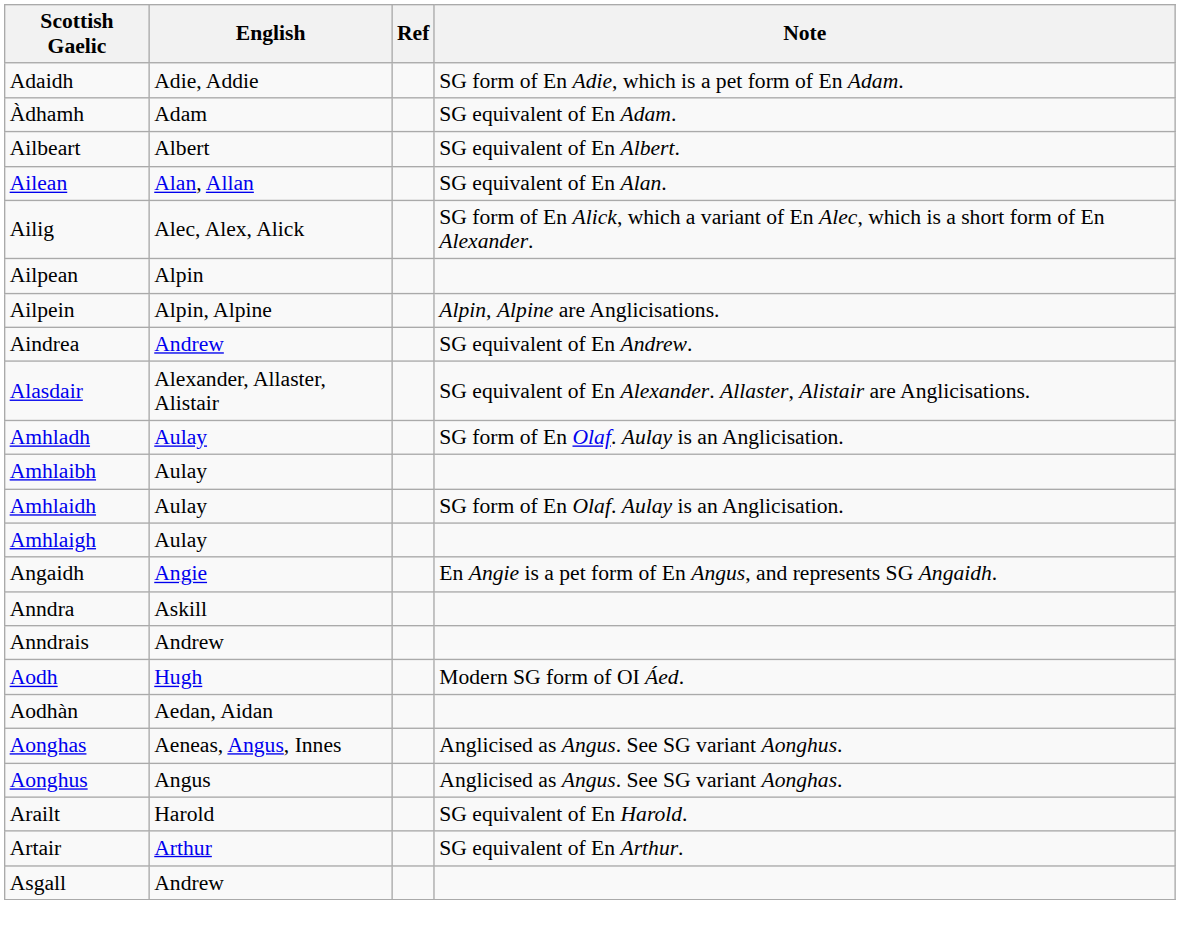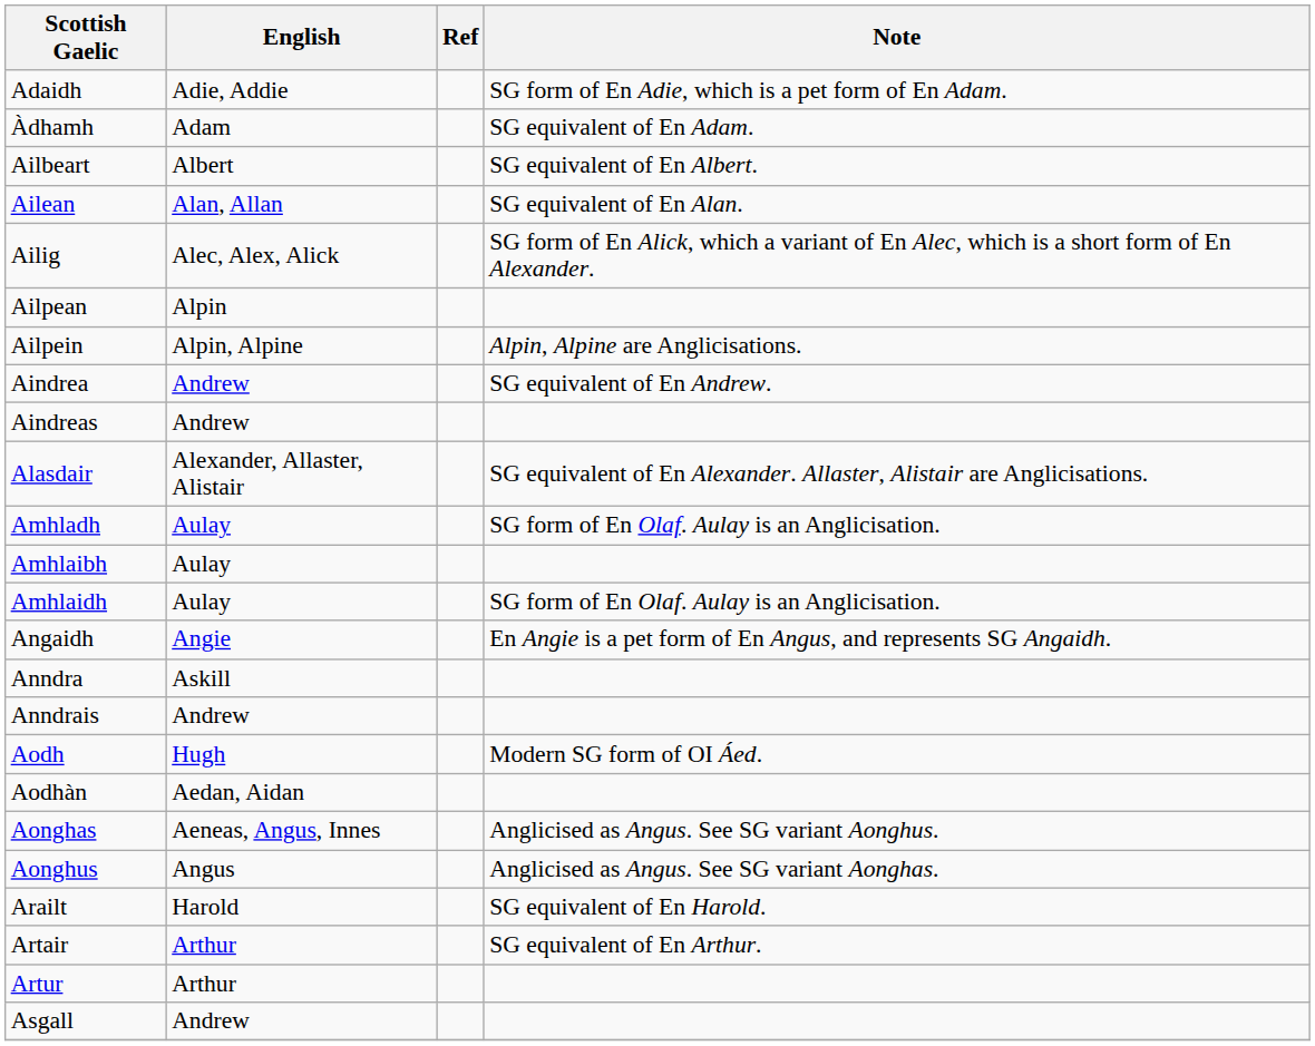 <table class="wikitable sortable">
 <tr>
 <th><strong>Scottish Gaelic</strong></th>
 <th><strong>English</strong></th>
 <th><strong>Ref</strong></th>
 <th><strong>Note</strong></th>
 </tr>
 <tr>
 <td>Adaidh</td>
 <td>Adie, Addie</td>
 <td></td>
 <td>SG form of En <em>Adie</em>, which is a pet form of En <em>Adam</em>.</td>
 </tr>
 <tr>
 <td>Àdhamh</td>
 <td>Adam</td>
 <td></td>
 <td>SG equivalent of En <em>Adam</em>.</td>
 </tr>
 <tr>
 <td>Ailbeart</td>
 <td>Albert</td>
 <td></td>
 <td>SG equivalent of En <em>Albert</em>.</td>
 </tr>
 <tr>
 <td><a href='#'>Ailean</a></td>
 <td><a href='#'>Alan</a>, <a href='#'>Allan</a></td>
 <td></td>
 <td>SG equivalent of En <em>Alan</em>.</td>
 </tr>
 <tr>
 <td>Ailig</td>
 <td>Alec, Alex, Alick</td>
 <td></td>
 <td>SG form of En <em>Alick</em>, which a variant of En <em>Alec</em>, which is a short form of En <em>Alexander</em>.</td>
 </tr>
 <tr>
 <td>Ailpean</td>
 <td>Alpin</td>
 <td></td>
 <td></td>
 </tr>
 <tr>
 <td>Ailpein</td>
 <td>Alpin, Alpine</td>
 <td></td>
 <td><em>Alpin</em>, <em>Alpine</em> are Anglicisations.</td>
 </tr>
 <tr>
 <td>Aindrea</td>
 <td><a href='#'>Andrew</a></td>
 <td></td>
 <td>SG equivalent of En <em>Andrew</em>.</td>
 </tr>
 <tr>
+<td>Aindreas</td>
+<td>Andrew</td>
+<td></td>
+<td></td>
+</tr>
+<tr>
 <td><a href='#'>Alasdair</a></td>
 <td>Alexander, Allaster, Alistair</td>
 <td></td>
 <td>SG equivalent of En <em>Alexander</em>. <em>Allaster</em>, <em>Alistair</em> are Anglicisations.</td>
 </tr>
 <tr>
 <td><a href='#'>Amhladh</a></td>
 <td><a href='#'>Aulay</a></td>
 <td></td>
 <td>SG form of En <em><a href='#'>Olaf</a></em>. <em>Aulay</em> is an Anglicisation.</td>
 </tr>
 <tr>
 <td><a href='#'>Amhlaibh</a></td>
 <td>Aulay</td>
 <td></td>
 <td></td>
 </tr>
 <tr>
 <td><a href='#'>Amhlaidh</a></td>
 <td>Aulay</td>
 <td></td>
 <td>SG form of En <em>Olaf</em>. <em>Aulay</em> is an Anglicisation.</td>
-</tr>
-<tr>
-<td><a href='#'>Amhlaigh</a></td>
-<td>Aulay</td>
-<td></td>
-<td></td>
 </tr>
 <tr>
 <td>Angaidh</td>
 <td><a href='#'>Angie</a></td>
 <td></td>
 <td>En <em>Angie</em> is a pet form of En <em>Angus</em>, and represents SG <em>Angaidh</em>.</td>
 </tr>
 <tr>
 <td>Anndra</td>
 <td>Askill</td>
 <td></td>
 <td></td>
 </tr>
 <tr>
 <td>Anndrais</td>
 <td>Andrew</td>
 <td></td>
 <td></td>
 </tr>
 <tr>
 <td><a href='#'>Aodh</a></td>
 <td><a href='#'>Hugh</a></td>
 <td></td>
 <td>Modern SG form of OI <em>Áed</em>.</td>
 </tr>
 <tr>
 <td>Aodhàn</td>
 <td>Aedan, Aidan</td>
 <td></td>
 <td></td>
 </tr>
 <tr>
 <td><a href='#'>Aonghas</a></td>
 <td>Aeneas, <a href='#'>Angus</a>, Innes</td>
 <td></td>
 <td>Anglicised as <em>Angus</em>. See SG variant <em>Aonghus</em>.</td>
 </tr>
 <tr>
 <td><a href='#'>Aonghus</a></td>
 <td>Angus</td>
 <td></td>
 <td>Anglicised as <em>Angus</em>. See SG variant <em>Aonghas</em>.</td>
 </tr>
 <tr>
 <td>Arailt</td>
 <td>Harold</td>
 <td></td>
 <td>SG equivalent of En <em>Harold</em>.</td>
 </tr>
 <tr>
 <td>Artair</td>
 <td><a href='#'>Arthur</a></td>
 <td></td>
 <td>SG equivalent of En <em>Arthur</em>.</td>
 </tr>
 <tr>
+<td><a href='#'>Artur</a></td>
+<td>Arthur</td>
+<td></td>
+<td></td>
+</tr>
+<tr>
 <td>Asgall</td>
 <td>Andrew</td>
 <td></td>
 <td></td>
 </tr>
 <tr>
 </tr>
 </table>
